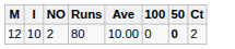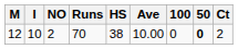 <table class="wikitable">
 <tr>
 <th>M</th>
 <th>I</th>
 <th>NO</th>
 <th>Runs</th>
+<th>HS</th>
 <th>Ave</th>
 <th>100</th>
 <th>50</th>
 <th>Ct</th>
 </tr>
 <tr>
 <td>12</td>
 <td>10</td>
 <td>2</td>
-<td>80</td>
+<td>70</td>
+<td>38</td>
 <td>10.00</td>
 <td>0</td>
 <td><strong>0</strong></td>
 <td>2</td>
 </tr>
 </table>
